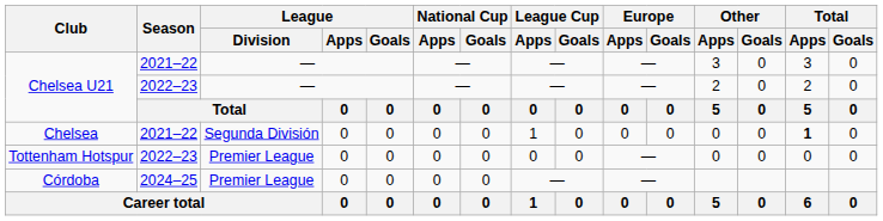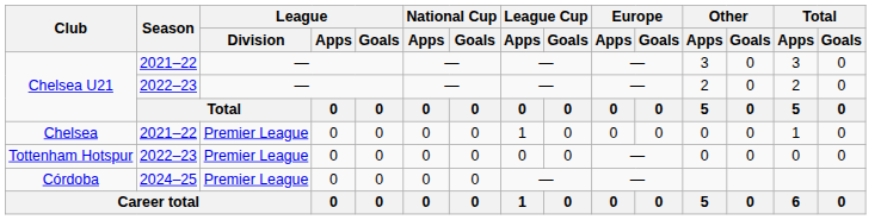 <table class=wikitable style=text-align:center>
 <tr>
 <th rowspan=2>Club</th>
 <th rowspan=2>Season</th>
 <th colspan=3>League</th>
 <th colspan=2>National Cup</th>
 <th colspan=2>League Cup</th>
 <th colspan=2>Europe</th>
 <th colspan=2>Other</th>
 <th colspan=2>Total</th>
 </tr>
 <tr>
 <th>Division</th>
 <th>Apps</th>
 <th>Goals</th>
 <th>Apps</th>
 <th>Goals</th>
 <th>Apps</th>
 <th>Goals</th>
 <th>Apps</th>
 <th>Goals</th>
 <th>Apps</th>
 <th>Goals</th>
 <th>Apps</th>
 <th>Goals</th>
 </tr>
 <tr>
 <td rowspan=3><a href='#'>Chelsea U21</a></td>
 <td><a href='#'>2021–22</a></td>
 <td colspan=3>—</td>
 <td colspan=2>—</td>
 <td colspan=2>—</td>
 <td colspan=2>—</td>
 <td>3</td>
 <td>0</td>
 <td>3</td>
 <td>0</td>
 </tr>
 <tr>
 <td><a href='#'>2022–23</a></td>
 <td colspan=3>—</td>
 <td colspan=2>—</td>
 <td colspan=2>—</td>
 <td colspan=2>—</td>
 <td>2</td>
 <td>0</td>
 <td>2</td>
 <td>0</td>
 </tr>
 <tr>
 <th colspan=2>Total</th>
 <th>0</th>
 <th>0</th>
 <th>0</th>
 <th>0</th>
 <th>0</th>
 <th>0</th>
 <th>0</th>
 <th>0</th>
 <th>5</th>
 <th>0</th>
 <th>5</th>
 <th>0</th>
 </tr>
 <tr>
 <td><a href='#'>Chelsea</a></td>
 <td><a href='#'>2021–22</a></td>
-<td><a href='#'>Segunda División</a></td>
+<td><a href='#'>Premier League</a></td>
 <td>0</td>
 <td>0</td>
 <td>0</td>
 <td>0</td>
 <td>1</td>
 <td>0</td>
 <td>0</td>
 <td>0</td>
 <td>0</td>
 <td>0</td>
-<td><strong>1</strong></td>
+<td>1</td>
 <td>0</td>
 </tr>
 <tr>
 <td><a href='#'>Tottenham Hotspur</a></td>
 <td><a href='#'>2022–23</a></td>
 <td><a href='#'>Premier League</a></td>
 <td>0</td>
 <td>0</td>
 <td>0</td>
 <td>0</td>
 <td>0</td>
 <td>0</td>
 <td colspan="2">—</td>
 <td>0</td>
 <td>0</td>
 <td>0</td>
 <td>0</td>
 </tr>
 <tr>
 <td><a href='#'>Córdoba</a></td>
 <td><a href='#'>2024–25</a></td>
 <td><a href='#'>Premier League</a></td>
 <td>0</td>
 <td>0</td>
 <td>0</td>
 <td>0</td>
 <td colspan="2">—</td>
 <td colspan="2">—</td>
 <td></td>
 <td></td>
 <td></td>
 <td></td>
 </tr>
 <tr>
 <th colspan=3>Career total</th>
 <th>0</th>
 <th>0</th>
 <th>0</th>
 <th>0</th>
 <th>1</th>
 <th>0</th>
 <th>0</th>
 <th>0</th>
 <th>5</th>
 <th>0</th>
 <th>6</th>
 <th>0</th>
 </tr>
 </table>
